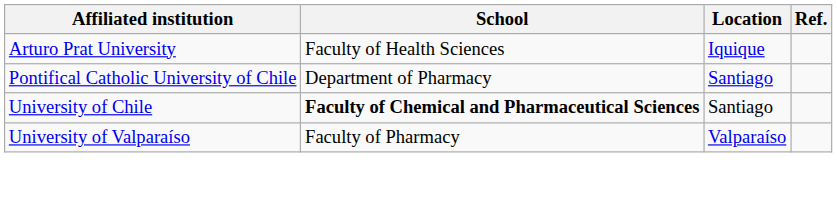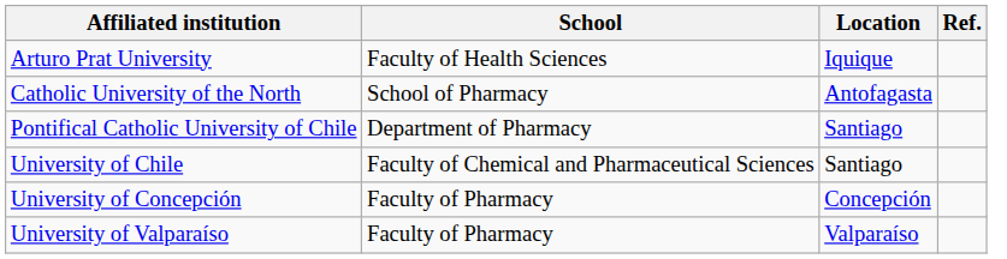 <table class="wikitable sortable">
 <tr>
 <th>Affiliated institution</th>
 <th>School</th>
 <th>Location</th>
 <th>Ref.</th>
 </tr>
 <tr>
 <td><a href='#'>Arturo Prat University</a></td>
 <td>Faculty of Health Sciences</td>
 <td><a href='#'>Iquique</a></td>
 <td></td>
 </tr>
 <tr>
+<td><a href='#'>Catholic University of the North</a></td>
+<td>School of Pharmacy</td>
+<td><a href='#'>Antofagasta</a></td>
+<td></td>
+</tr>
+<tr>
 <td><a href='#'>Pontifical Catholic University of Chile</a></td>
 <td>Department of Pharmacy</td>
 <td><a href='#'>Santiago</a></td>
 <td></td>
 </tr>
 <tr>
 <td><a href='#'>University of Chile</a></td>
-<td><strong>Faculty of Chemical and Pharmaceutical Sciences</strong></td>
+<td>Faculty of Chemical and Pharmaceutical Sciences</td>
 <td>Santiago</td>
+<td></td>
+</tr>
+<tr>
+<td><a href='#'>University of Concepción</a></td>
+<td>Faculty of Pharmacy</td>
+<td><a href='#'>Concepción</a></td>
 <td></td>
 </tr>
 <tr>
 <td><a href='#'>University of Valparaíso</a></td>
 <td>Faculty of Pharmacy</td>
 <td><a href='#'>Valparaíso</a></td>
 <td></td>
 </tr>
 </table>
